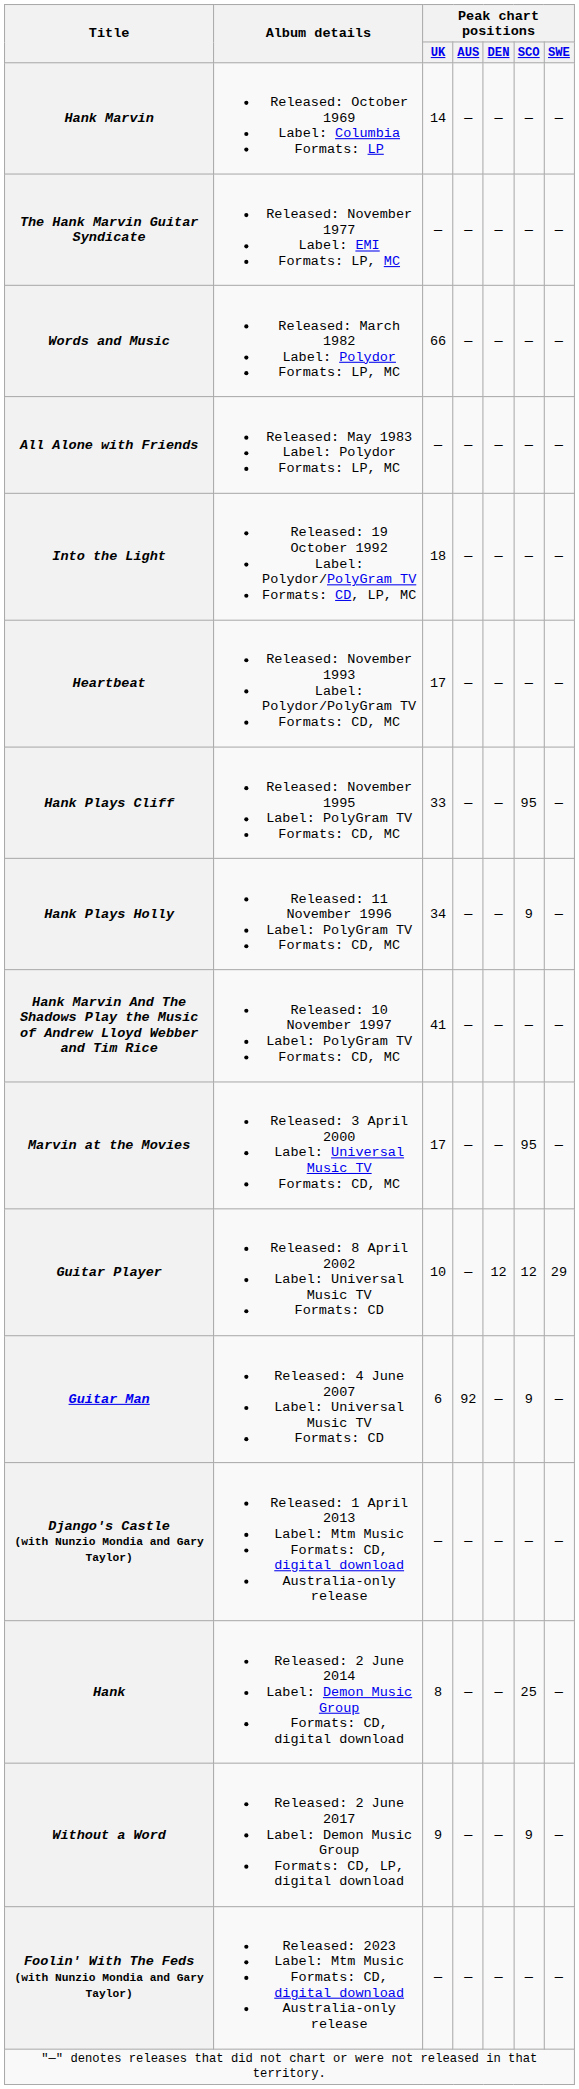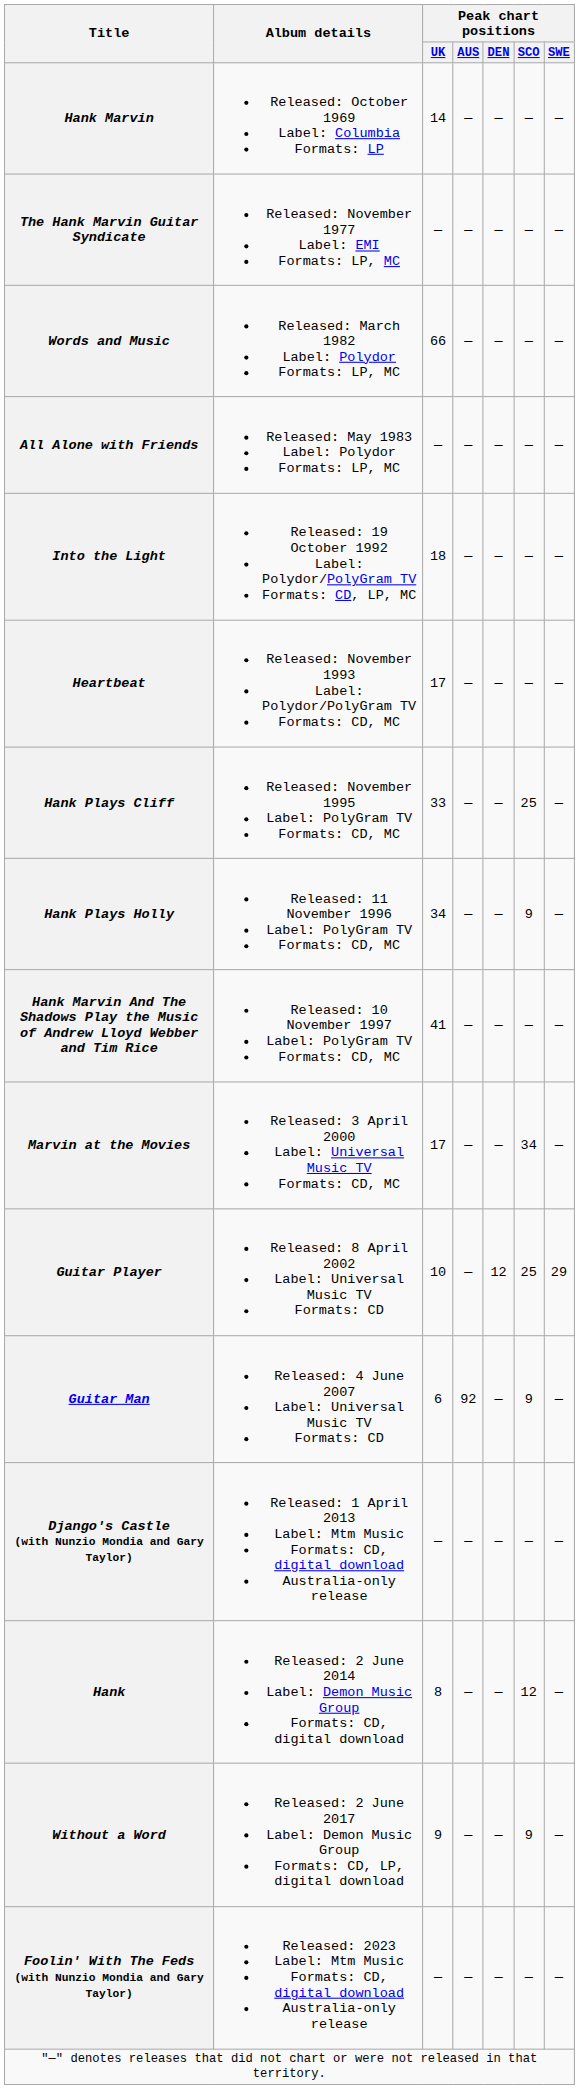 <table class="wikitable plainrowheaders" style="text-align:center;">
 <tr>
 <th rowspan="2" scope="col" style="width:15em;">Title</th>
 <th rowspan="2" scope="col" style="width:15em;">Album details</th>
 <th colspan="5">Peak chart positions</th>
 </tr>
 <tr>
 <th scope="col" style="width:2em;font-size:90%;"><a href='#'>UK</a><br></th>
 <th scope="col" style="width:2em;font-size:90%;"><a href='#'>AUS</a><br></th>
 <th scope="col" style="width:2em;font-size:90%;"><a href='#'>DEN</a><br></th>
 <th scope="col" style="width:2em;font-size:90%;"><a href='#'>SCO</a><br></th>
 <th scope="col" style="width:2em;font-size:90%;"><a href='#'>SWE</a><br></th>
 </tr>
 <tr>
 <th scope="row"><em>Hank Marvin</em></th>
 <td><br><ul><li>Released: October 1969</li><li>Label: <a href='#'>Columbia</a></li><li>Formats: <a href='#'>LP</a></li></ul></td>
 <td>14</td>
 <td>—</td>
 <td>—</td>
 <td>—</td>
 <td>—</td>
 </tr>
 <tr>
 <th scope="row"><em>The Hank Marvin Guitar Syndicate</em></th>
 <td><br><ul><li>Released: November 1977</li><li>Label: <a href='#'>EMI</a></li><li>Formats: LP, <a href='#'>MC</a></li></ul></td>
 <td>—</td>
 <td>—</td>
 <td>—</td>
 <td>—</td>
 <td>—</td>
 </tr>
 <tr>
 <th scope="row"><em>Words and Music</em></th>
 <td><br><ul><li>Released: March 1982</li><li>Label: <a href='#'>Polydor</a></li><li>Formats: LP, MC</li></ul></td>
 <td>66</td>
 <td>—</td>
 <td>—</td>
 <td>—</td>
 <td>—</td>
 </tr>
 <tr>
 <th scope="row"><em>All Alone with Friends</em></th>
 <td><br><ul><li>Released: May 1983</li><li>Label: Polydor</li><li>Formats: LP, MC</li></ul></td>
 <td>—</td>
 <td>—</td>
 <td>—</td>
 <td>—</td>
 <td>—</td>
 </tr>
 <tr>
 <th scope="row"><em>Into the Light</em></th>
 <td><br><ul><li>Released: 19 October 1992</li><li>Label: Polydor/<a href='#'>PolyGram TV</a></li><li>Formats: <a href='#'>CD</a>, LP, MC</li></ul></td>
 <td>18</td>
 <td>—</td>
 <td>—</td>
 <td>—</td>
 <td>—</td>
 </tr>
 <tr>
 <th scope="row"><em>Heartbeat</em></th>
 <td><br><ul><li>Released: November 1993</li><li>Label: Polydor/PolyGram TV</li><li>Formats: CD, MC</li></ul></td>
 <td>17</td>
 <td>—</td>
 <td>—</td>
 <td>—</td>
 <td>—</td>
 </tr>
 <tr>
 <th scope="row"><em>Hank Plays Cliff</em></th>
 <td><br><ul><li>Released: November 1995</li><li>Label: PolyGram TV</li><li>Formats: CD, MC</li></ul></td>
 <td>33</td>
 <td>—</td>
 <td>—</td>
-<td>95</td>
+<td>25</td>
 <td>—</td>
 </tr>
 <tr>
 <th scope="row"><em>Hank Plays Holly</em></th>
 <td><br><ul><li>Released: 11 November 1996</li><li>Label: PolyGram TV</li><li>Formats: CD, MC</li></ul></td>
 <td>34</td>
 <td>—</td>
 <td>—</td>
 <td>9</td>
 <td>—</td>
 </tr>
 <tr>
 <th scope="row"><em>Hank Marvin And The Shadows Play the Music of Andrew Lloyd Webber and Tim Rice</em></th>
 <td><br><ul><li>Released: 10 November 1997</li><li>Label: PolyGram TV</li><li>Formats: CD, MC</li></ul></td>
 <td>41</td>
 <td>—</td>
 <td>—</td>
 <td>—</td>
 <td>—</td>
 </tr>
 <tr>
 <th scope="row"><em>Marvin at the Movies</em></th>
 <td><br><ul><li>Released: 3 April 2000</li><li>Label: <a href='#'>Universal Music TV</a></li><li>Formats: CD, MC</li></ul></td>
 <td>17</td>
 <td>—</td>
 <td>—</td>
-<td>95</td>
+<td>34</td>
 <td>—</td>
 </tr>
 <tr>
 <th scope="row"><em>Guitar Player</em></th>
 <td><br><ul><li>Released: 8 April 2002</li><li>Label: Universal Music TV</li><li>Formats: CD</li></ul></td>
 <td>10</td>
 <td>—</td>
 <td>12</td>
-<td>12</td>
+<td>25</td>
 <td>29</td>
 </tr>
 <tr>
 <th scope="row"><em><a href='#'>Guitar Man</a></em></th>
 <td><br><ul><li>Released: 4 June 2007</li><li>Label: Universal Music TV</li><li>Formats: CD</li></ul></td>
 <td>6</td>
 <td>92</td>
 <td>—</td>
 <td>9</td>
 <td>—</td>
 </tr>
 <tr>
 <th scope="row"><em>Django's Castle</em><br><small>(with Nunzio Mondia and Gary Taylor)</small></th>
 <td><br><ul><li>Released: 1 April 2013</li><li>Label: Mtm Music</li><li>Formats: CD, <a href='#'>digital download</a></li><li>Australia-only release</li></ul></td>
 <td>—</td>
 <td>—</td>
 <td>—</td>
 <td>—</td>
 <td>—</td>
 </tr>
 <tr>
 <th scope="row"><em>Hank</em></th>
 <td><br><ul><li>Released: 2 June 2014</li><li>Label: <a href='#'>Demon Music Group</a></li><li>Formats: CD, digital download</li></ul></td>
 <td>8</td>
 <td>—</td>
 <td>—</td>
-<td>25</td>
+<td>12</td>
 <td>—</td>
 </tr>
 <tr>
 <th scope="row"><em>Without a Word</em></th>
 <td><br><ul><li>Released: 2 June 2017</li><li>Label: Demon Music Group</li><li>Formats: CD, LP, digital download</li></ul></td>
 <td>9</td>
 <td>—</td>
 <td>—</td>
 <td>9</td>
 <td>—</td>
 </tr>
 <tr>
 <th scope="row"><em>Foolin' With The Feds</em><br><small>(with Nunzio Mondia and Gary Taylor)</small></th>
 <td><br><ul><li>Released: 2023</li><li>Label: Mtm Music</li><li>Formats: CD, <a href='#'>digital download</a></li><li>Australia-only release</li></ul></td>
 <td>—</td>
 <td>—</td>
 <td>—</td>
 <td>—</td>
 <td>—</td>
 </tr>
 <tr>
 <td colspan="7" style="font-size:90%">"—" denotes releases that did not chart or were not released in that territory.</td>
 </tr>
 </table>
